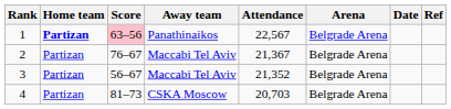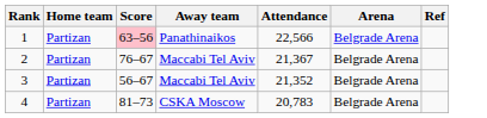 <table class="wikitable sortable">
 <tr>
 <th>Rank</th>
 <th>Home team</th>
 <th>Score</th>
 <th>Away team</th>
 <th>Attendance</th>
 <th>Arena</th>
-<th>Date</th>
 <th>Ref</th>
 </tr>
 <tr>
 <td align="center">1</td>
-<td><strong> <a href='#'>Partizan</a></strong></td>
+<td> <a href='#'>Partizan</a></td>
 <td align="center" style="background: pink;">63–56</td>
 <td> <a href='#'>Panathinaikos</a></td>
-<td align="center">22,567</td>
+<td align="center">22,566</td>
 <td><a href='#'>Belgrade Arena</a></td>
-<td></td>
 <td></td>
 </tr>
 <tr>
 <td align="center">2</td>
 <td> <a href='#'>Partizan</a></td>
 <td align="center">76–67</td>
 <td> <a href='#'>Maccabi Tel Aviv</a></td>
 <td align="center">21,367</td>
 <td>Belgrade Arena</td>
 <td></td>
-<td></td>
 </tr>
 <tr>
 <td align="center">3</td>
 <td> <a href='#'>Partizan</a></td>
 <td align="center">56–67</td>
 <td> <a href='#'>Maccabi Tel Aviv</a></td>
 <td align="center">21,352</td>
 <td>Belgrade Arena</td>
 <td></td>
-<td></td>
 </tr>
 <tr>
 <td align="center">4</td>
 <td> <a href='#'>Partizan</a></td>
 <td align="center">81–73</td>
 <td> <a href='#'>CSKA Moscow</a></td>
-<td align="center">20,703</td>
+<td align="center">20,783</td>
 <td>Belgrade Arena</td>
-<td></td>
 <td></td>
 </tr>
 </table>
